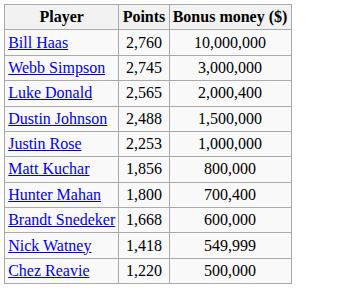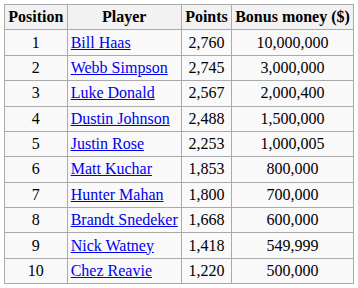 <table class="wikitable">
 <tr>
+<th>Position</th>
 <th>Player</th>
 <th>Points</th>
 <th>Bonus money ($)</th>
 </tr>
 <tr>
+<td align=center>1</td>
 <td> <a href='#'>Bill Haas</a></td>
 <td align=center>2,760</td>
 <td align=center>10,000,000</td>
 </tr>
 <tr>
+<td align=center>2</td>
 <td> <a href='#'>Webb Simpson</a></td>
 <td align=center>2,745</td>
 <td align=center>3,000,000</td>
 </tr>
 <tr>
+<td align=center>3</td>
 <td> <a href='#'>Luke Donald</a></td>
-<td align=center>2,565</td>
+<td align=center>2,567</td>
 <td align=center>2,000,400</td>
 </tr>
 <tr>
+<td align=center>4</td>
 <td> <a href='#'>Dustin Johnson</a></td>
 <td align=center>2,488</td>
 <td align=center>1,500,000</td>
 </tr>
 <tr>
+<td align=center>5</td>
 <td> <a href='#'>Justin Rose</a></td>
 <td align=center>2,253</td>
-<td align=center>1,000,000</td>
+<td align=center>1,000,005</td>
 </tr>
 <tr>
+<td align=center>6</td>
 <td> <a href='#'>Matt Kuchar</a></td>
-<td align=center>1,856</td>
+<td align=center>1,853</td>
 <td align=center>800,000</td>
 </tr>
 <tr>
+<td align=center>7</td>
 <td> <a href='#'>Hunter Mahan</a></td>
 <td align=center>1,800</td>
-<td align=center>700,400</td>
+<td align=center>700,000</td>
 </tr>
 <tr>
+<td align=center>8</td>
 <td> <a href='#'>Brandt Snedeker</a></td>
 <td align=center>1,668</td>
 <td align=center>600,000</td>
 </tr>
 <tr>
+<td align=center>9</td>
 <td> <a href='#'>Nick Watney</a></td>
 <td align=center>1,418</td>
 <td align=center>549,999</td>
 </tr>
 <tr>
+<td align=center>10</td>
 <td> <a href='#'>Chez Reavie</a></td>
 <td align=center>1,220</td>
 <td align=center>500,000</td>
 </tr>
 </table>
